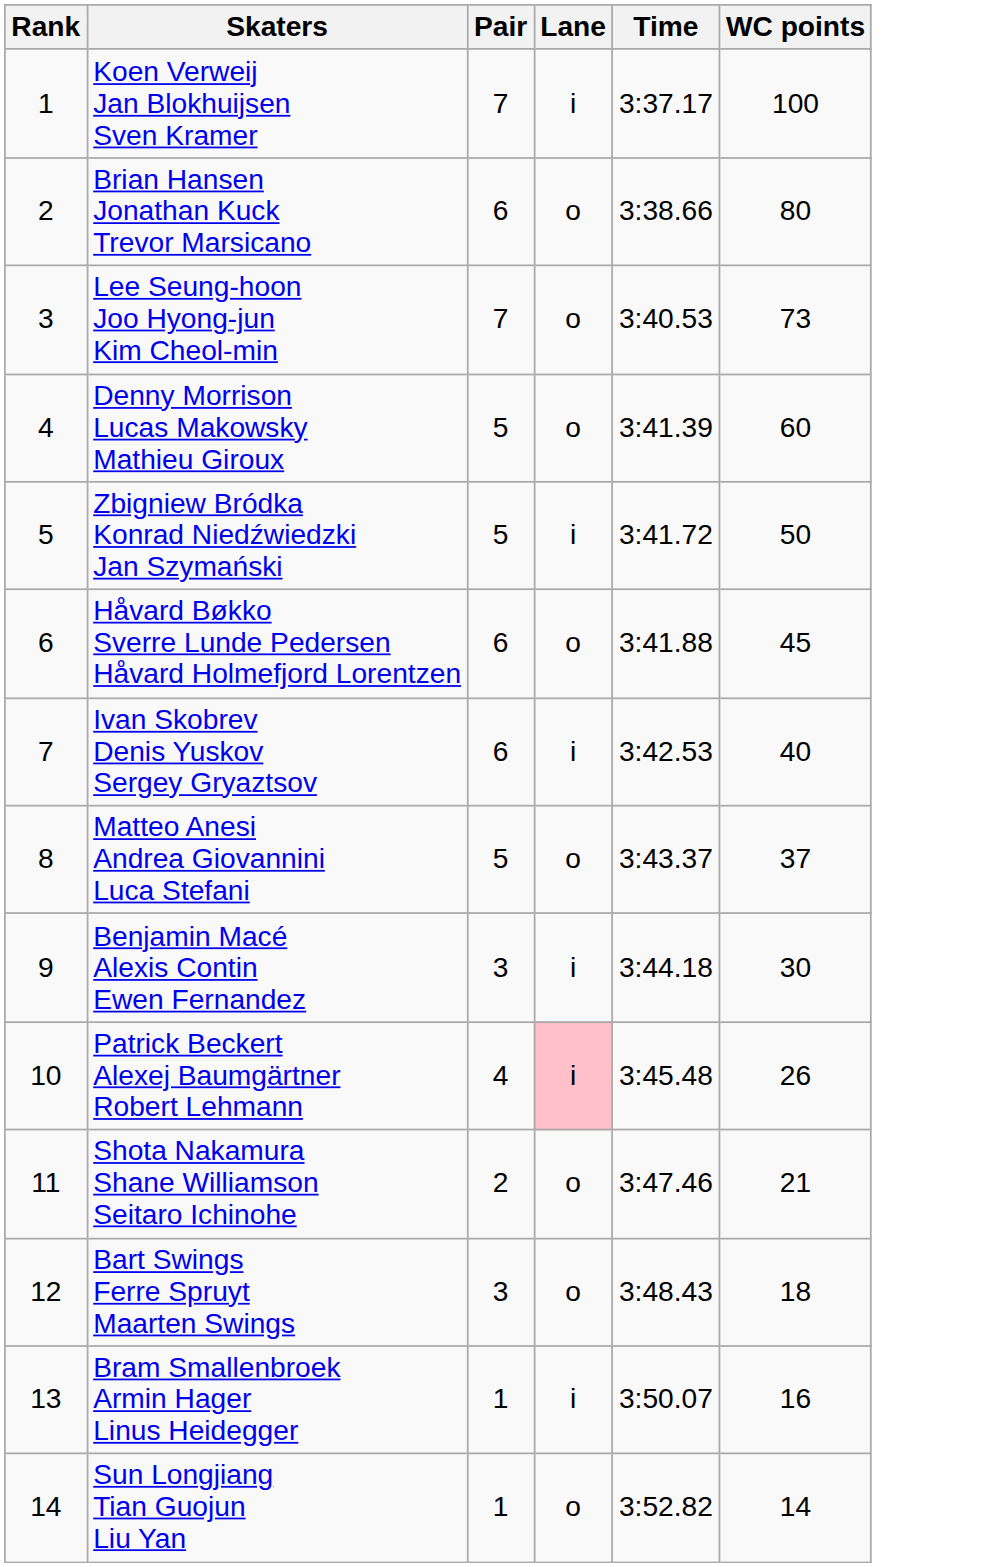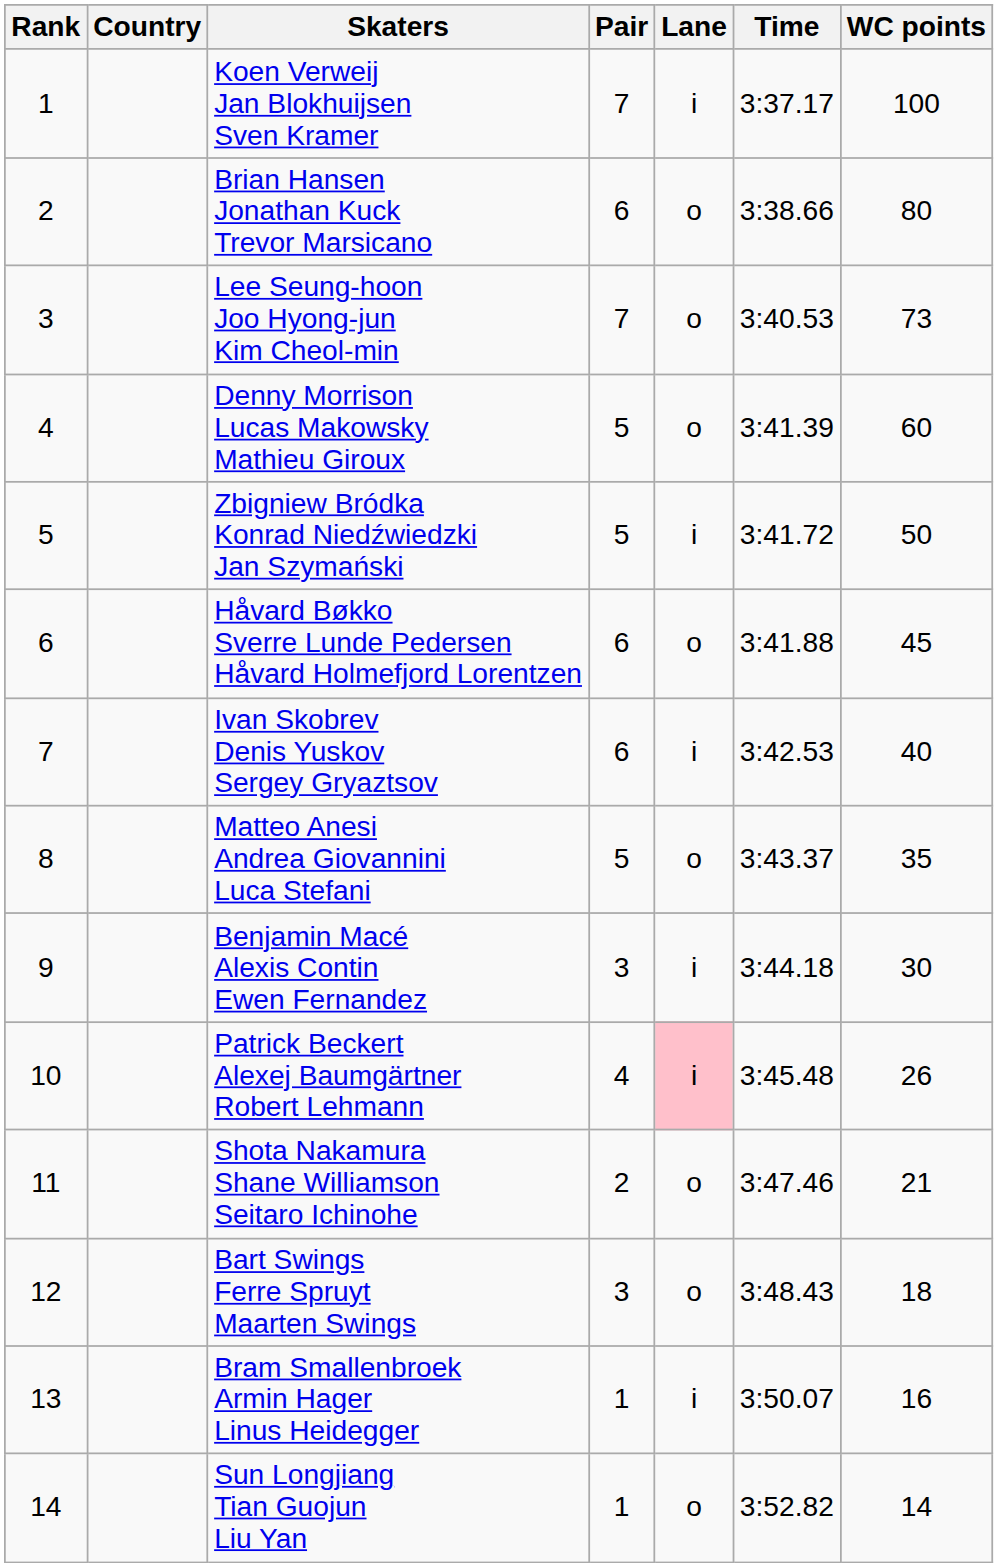 <table class="wikitable sortable" style="text-align:center">
 <tr>
 <th>Rank</th>
+<th>Country</th>
 <th>Skaters</th>
 <th>Pair</th>
 <th>Lane</th>
 <th>Time</th>
 <th>WC points</th>
 </tr>
 <tr>
 <td>1</td>
+<td align=left></td>
 <td align=left><a href='#'>Koen Verweij</a><br><a href='#'>Jan Blokhuijsen</a><br><a href='#'>Sven Kramer</a></td>
 <td>7</td>
 <td>i</td>
 <td>3:37.17</td>
 <td>100</td>
 </tr>
 <tr>
 <td>2</td>
+<td align=left></td>
 <td align=left><a href='#'>Brian Hansen</a><br><a href='#'>Jonathan Kuck</a><br><a href='#'>Trevor Marsicano</a></td>
 <td>6</td>
 <td>o</td>
 <td>3:38.66</td>
 <td>80</td>
 </tr>
 <tr>
 <td>3</td>
+<td align=left></td>
 <td align=left><a href='#'>Lee Seung-hoon</a><br><a href='#'>Joo Hyong-jun</a><br><a href='#'>Kim Cheol-min</a></td>
 <td>7</td>
 <td>o</td>
 <td>3:40.53</td>
 <td>73</td>
 </tr>
 <tr>
 <td>4</td>
+<td align=left></td>
 <td align=left><a href='#'>Denny Morrison</a><br><a href='#'>Lucas Makowsky</a><br><a href='#'>Mathieu Giroux</a></td>
 <td>5</td>
 <td>o</td>
 <td>3:41.39</td>
 <td>60</td>
 </tr>
 <tr>
 <td>5</td>
+<td align=left></td>
 <td align=left><a href='#'>Zbigniew Bródka</a><br><a href='#'>Konrad Niedźwiedzki</a><br><a href='#'>Jan Szymański</a></td>
 <td>5</td>
 <td>i</td>
 <td>3:41.72</td>
 <td>50</td>
 </tr>
 <tr>
 <td>6</td>
+<td align=left></td>
 <td align=left><a href='#'>Håvard Bøkko</a><br><a href='#'>Sverre Lunde Pedersen</a><br><a href='#'>Håvard Holmefjord Lorentzen</a></td>
 <td>6</td>
 <td>o</td>
 <td>3:41.88</td>
 <td>45</td>
 </tr>
 <tr>
 <td>7</td>
+<td align=left></td>
 <td align=left><a href='#'>Ivan Skobrev</a><br><a href='#'>Denis Yuskov</a><br><a href='#'>Sergey Gryaztsov</a></td>
 <td>6</td>
 <td>i</td>
 <td>3:42.53</td>
 <td>40</td>
 </tr>
 <tr>
 <td>8</td>
+<td align=left></td>
 <td align=left><a href='#'>Matteo Anesi</a><br><a href='#'>Andrea Giovannini</a><br><a href='#'>Luca Stefani</a></td>
 <td>5</td>
 <td>o</td>
 <td>3:43.37</td>
-<td>37</td>
+<td>35</td>
 </tr>
 <tr>
 <td>9</td>
+<td align=left></td>
 <td align=left><a href='#'>Benjamin Macé</a><br><a href='#'>Alexis Contin</a><br><a href='#'>Ewen Fernandez</a></td>
 <td>3</td>
 <td>i</td>
 <td>3:44.18</td>
 <td>30</td>
 </tr>
 <tr>
 <td>10</td>
+<td align=left></td>
 <td align=left><a href='#'>Patrick Beckert</a><br><a href='#'>Alexej Baumgärtner</a><br><a href='#'>Robert Lehmann</a></td>
 <td>4</td>
 <td style="background: pink;">i</td>
 <td>3:45.48</td>
 <td>26</td>
 </tr>
 <tr>
 <td>11</td>
+<td align=left></td>
 <td align=left><a href='#'>Shota Nakamura</a><br><a href='#'>Shane Williamson</a><br><a href='#'>Seitaro Ichinohe</a></td>
 <td>2</td>
 <td>o</td>
 <td>3:47.46</td>
 <td>21</td>
 </tr>
 <tr>
 <td>12</td>
+<td align=left></td>
 <td align=left><a href='#'>Bart Swings</a><br><a href='#'>Ferre Spruyt</a><br><a href='#'>Maarten Swings</a></td>
 <td>3</td>
 <td>o</td>
 <td>3:48.43</td>
 <td>18</td>
 </tr>
 <tr>
 <td>13</td>
+<td align=left></td>
 <td align=left><a href='#'>Bram Smallenbroek</a><br><a href='#'>Armin Hager</a><br><a href='#'>Linus Heidegger</a></td>
 <td>1</td>
 <td>i</td>
 <td>3:50.07</td>
 <td>16</td>
 </tr>
 <tr>
 <td>14</td>
+<td align=left></td>
 <td align=left><a href='#'>Sun Longjiang</a><br><a href='#'>Tian Guojun</a><br><a href='#'>Liu Yan</a></td>
 <td>1</td>
 <td>o</td>
 <td>3:52.82</td>
 <td>14</td>
 </tr>
 </table>
